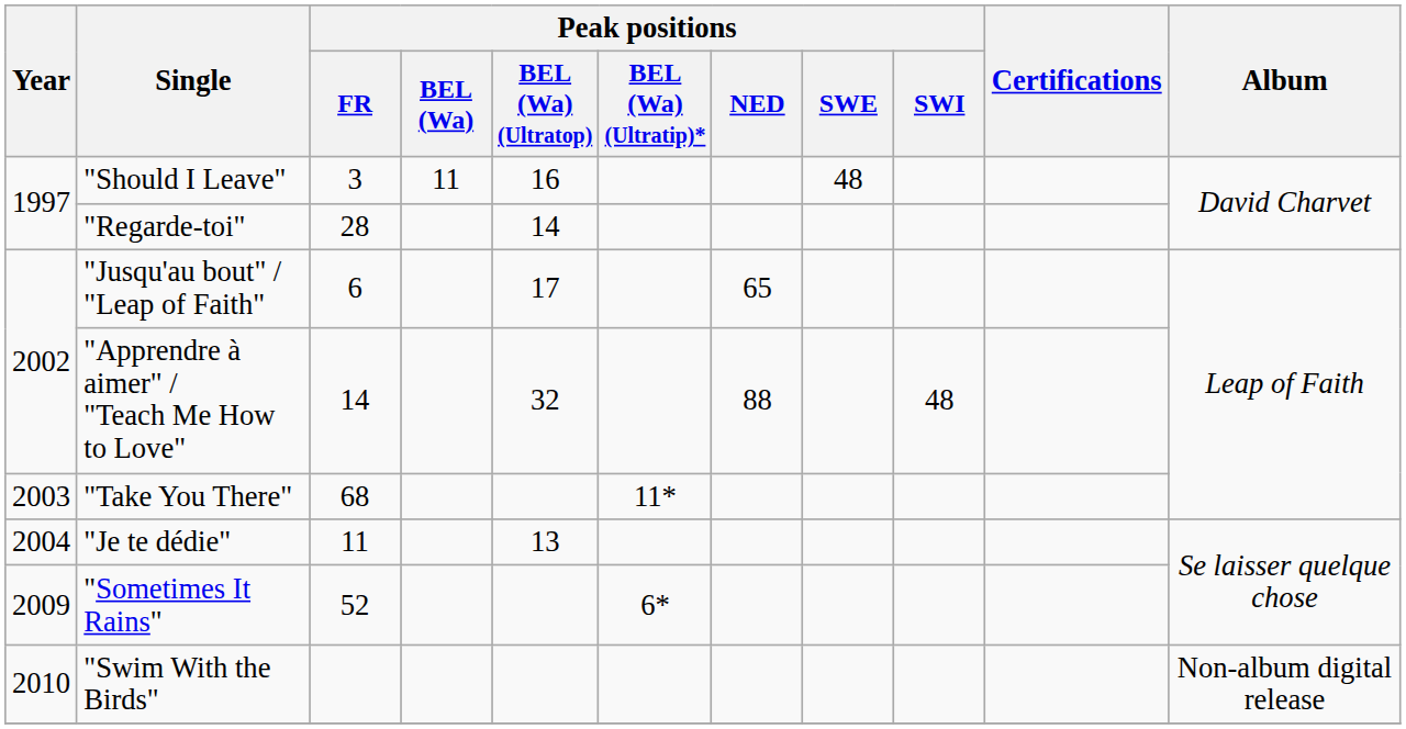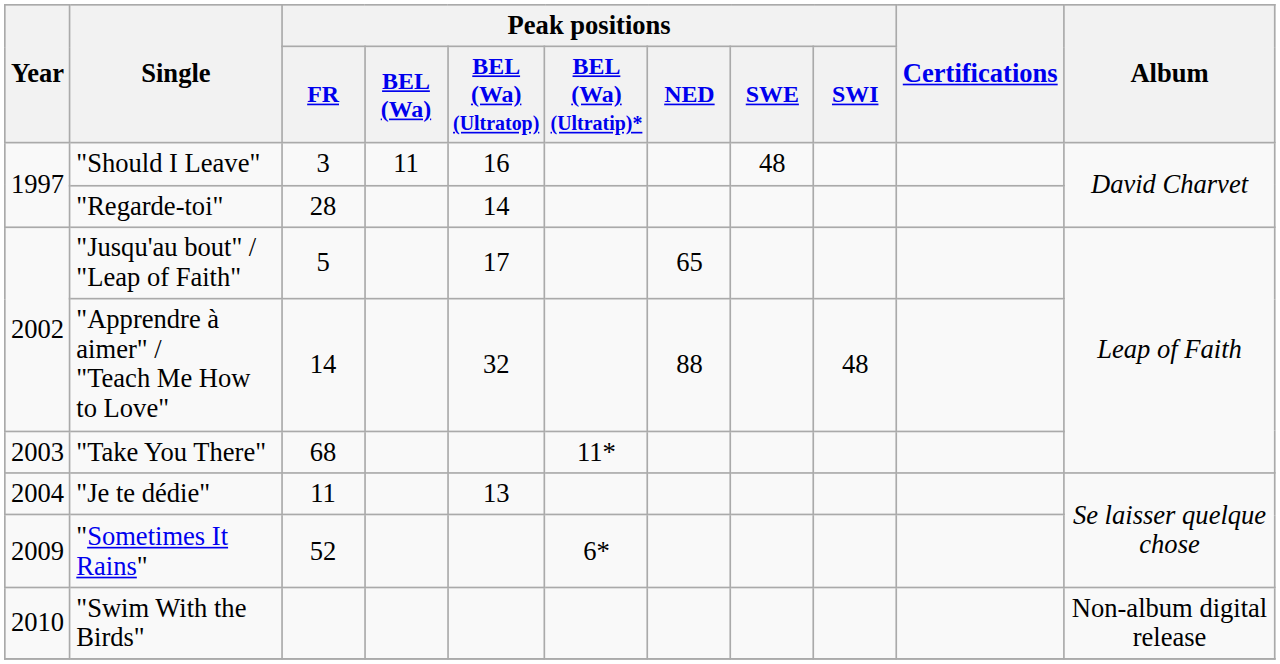 <table class="wikitable">
 <tr>
 <th align="center" rowspan="2" width="10">Year</th>
 <th align="center" rowspan="2" width="120">Single</th>
 <th align="center" colspan="7" width="30">Peak positions</th>
 <th align="center" rowspan="2" width="70"><a href='#'>Certifications</a></th>
 <th align="center" rowspan="2" width="120">Album</th>
 </tr>
 <tr>
 <th scope="col" style="width:3em;font-size:90%;"><a href='#'>FR</a><br></th>
 <th scope="col" style="width:3em;font-size:90%;"><a href='#'>BEL <br>(Wa)</a><br></th>
 <th scope="col" style="width:3em;font-size:90%;"><a href='#'>BEL <br>(Wa)<br><small>(Ultratop)</small></a><br></th>
 <th scope="col" style="width:3em;font-size:90%;"><a href='#'>BEL <br>(Wa)<br><small>(Ultratip)*</small></a><br></th>
 <th scope="col" style="width:3em;font-size:90%;"><a href='#'>NED</a><br></th>
 <th scope="col" style="width:3em;font-size:90%;"><a href='#'>SWE</a><br></th>
 <th scope="col" style="width:3em;font-size:90%;"><a href='#'>SWI</a><br></th>
 </tr>
 <tr>
 <td align="center" rowspan="2">1997</td>
 <td>"Should I Leave"</td>
 <td align="center">3</td>
 <td align="center">11</td>
 <td align="center">16</td>
 <td align="center"></td>
 <td align="center"></td>
 <td align="center">48</td>
 <td align="center"></td>
 <td align="center"></td>
 <td align="center" rowspan=2><em>David Charvet</em></td>
 </tr>
 <tr>
 <td>"Regarde-toi"</td>
 <td align="center">28</td>
 <td align="center"></td>
 <td align="center">14</td>
 <td align="center"></td>
 <td align="center"></td>
 <td align="center"></td>
 <td align="center"></td>
 <td align="center"></td>
 </tr>
 <tr>
 <td align="center" rowspan="2">2002</td>
 <td>"Jusqu'au bout" /<br> "Leap of Faith"</td>
-<td align="center">6</td>
+<td align="center">5</td>
 <td align="center"></td>
 <td align="center">17</td>
 <td align="center"></td>
 <td align="center">65</td>
 <td align="center"></td>
 <td align="center"></td>
 <td align="center"></td>
 <td align="center" rowspan=3><em>Leap of Faith</em></td>
 </tr>
 <tr>
 <td>"Apprendre à aimer" /<br> "Teach Me How to Love"</td>
 <td align="center">14</td>
 <td align="center"></td>
 <td align="center">32</td>
 <td align="center"></td>
 <td align="center">88</td>
 <td align="center"></td>
 <td align="center">48</td>
 <td align="center"></td>
 </tr>
 <tr>
 <td align="center" rowspan="1">2003</td>
 <td>"Take You There"</td>
 <td align="center">68</td>
 <td align="center"></td>
 <td align="center"></td>
 <td align="center">11*</td>
 <td align="center"></td>
 <td align="center"></td>
 <td align="center"></td>
 <td align="center"></td>
 </tr>
 <tr>
 <td align="center" rowspan="1">2004</td>
 <td>"Je te dédie"</td>
 <td align="center">11</td>
 <td align="center"></td>
 <td align="center">13</td>
 <td align="center"></td>
 <td align="center"></td>
 <td align="center"></td>
 <td align="center"></td>
 <td align="center"></td>
 <td align="center" rowspan=2><em>Se laisser quelque chose</em></td>
 </tr>
 <tr>
 <td align="center" rowspan="1">2009</td>
 <td>"<a href='#'>Sometimes It Rains</a>"</td>
 <td align="center">52</td>
 <td align="center"></td>
 <td align="center"></td>
 <td align="center">6*</td>
 <td align="center"></td>
 <td align="center"></td>
 <td align="center"></td>
 <td align="center"></td>
 </tr>
 <tr>
 <td align="center" rowspan="1">2010</td>
 <td>"Swim With the Birds"</td>
 <td align="center"></td>
 <td align="center"></td>
 <td align="center"></td>
 <td align="center"></td>
 <td align="center"></td>
 <td align="center"></td>
 <td align="center"></td>
 <td align="center"></td>
 <td align="center">Non-album digital release</td>
 </tr>
 <tr>
 </tr>
 </table>
